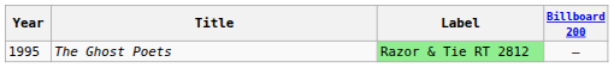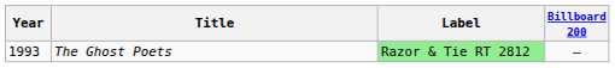 <table class="wikitable">
 <tr>
 <th width="40">Year</th>
 <th width="320">Title</th>
 <th width="160">Label</th>
 <th><small><a href='#'>Billboard<br>200</a></small></th>
 </tr>
 <tr>
-<td>1995</td>
+<td>1993</td>
 <td><em>The Ghost Poets</em></td>
 <td style="background: lightgreen;">Razor & Tie RT 2812</td>
 <td align="center">—</td>
 </tr>
 </table>
